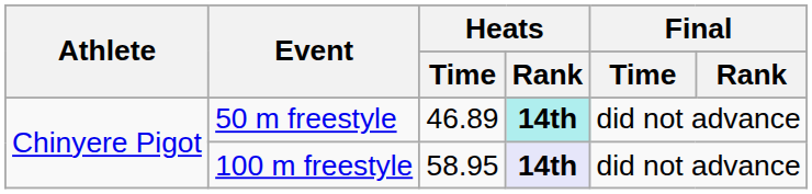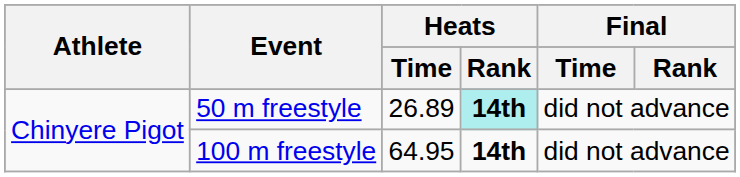 <table class=wikitable style="font-size:90%">
 <tr>
 <th rowspan="2">Athlete</th>
 <th rowspan="2">Event</th>
 <th colspan="2">Heats</th>
 <th colspan="2">Final</th>
 </tr>
 <tr>
 <th>Time</th>
 <th>Rank</th>
 <th>Time</th>
 <th>Rank</th>
 </tr>
 <tr>
 <td rowspan="2"><a href='#'>Chinyere Pigot</a></td>
 <td><a href='#'>50 m freestyle</a></td>
-<td align=center>46.89</td>
+<td align=center>26.89</td>
 <td align=center style="background: paleturquoise;"><strong>14th</strong></td>
 <td align=center colspan=2>did not advance</td>
 </tr>
 <tr>
 <td><a href='#'>100 m freestyle</a></td>
-<td align=center>58.95</td>
-<td align=center style="background: lavender;"><strong>14th</strong></td>
+<td align=center>64.95</td>
+<td align=center><strong>14th</strong></td>
 <td align=center colspan=2>did not advance</td>
 </tr>
 </table>
